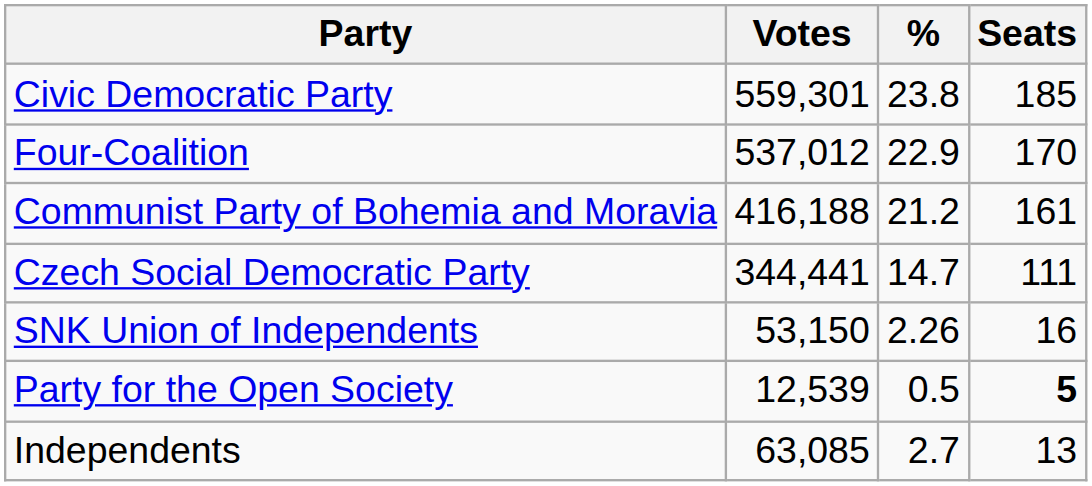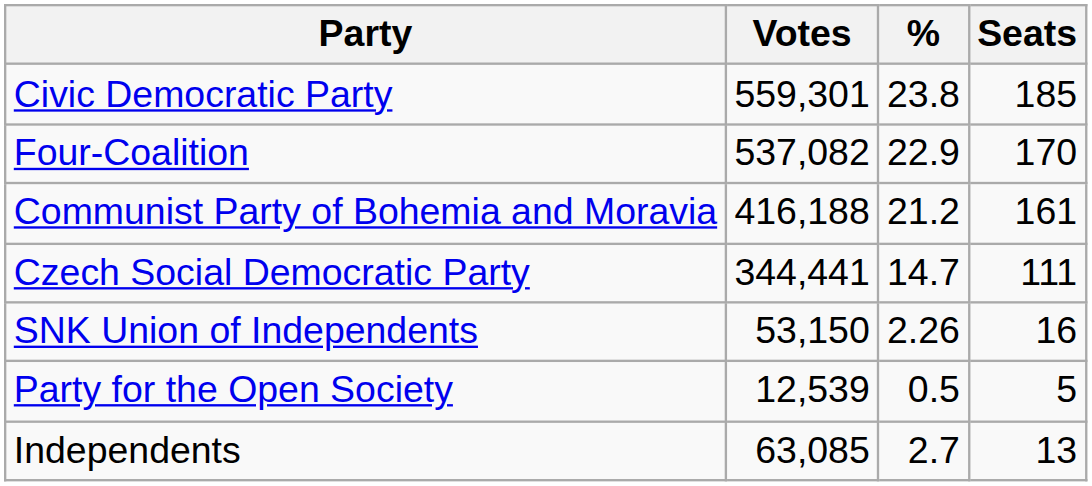 <table class=wikitable style=text-align:right>
 <tr>
 <th>Party</th>
 <th>Votes</th>
 <th>%</th>
 <th>Seats</th>
 </tr>
 <tr>
 <td align=left><a href='#'>Civic Democratic Party</a></td>
 <td>559,301</td>
 <td>23.8</td>
 <td>185</td>
 </tr>
 <tr>
 <td align=left><a href='#'>Four-Coalition</a></td>
-<td>537,012</td>
+<td>537,082</td>
 <td>22.9</td>
 <td>170</td>
 </tr>
 <tr>
 <td align=left><a href='#'>Communist Party of Bohemia and Moravia</a></td>
 <td>416,188</td>
 <td>21.2</td>
 <td>161</td>
 </tr>
 <tr>
 <td align=left><a href='#'>Czech Social Democratic Party</a></td>
 <td>344,441</td>
 <td>14.7</td>
 <td>111</td>
 </tr>
 <tr>
 <td align=left><a href='#'>SNK Union of Independents</a></td>
 <td>53,150</td>
 <td>2.26</td>
 <td>16</td>
 </tr>
 <tr>
 <td align=left><a href='#'>Party for the Open Society</a></td>
 <td>12,539</td>
 <td>0.5</td>
-<td><strong>5</strong></td>
+<td>5</td>
 </tr>
 <tr>
 <td align=left>Independents</td>
 <td>63,085</td>
 <td>2.7</td>
 <td>13</td>
 </tr>
 </table>
